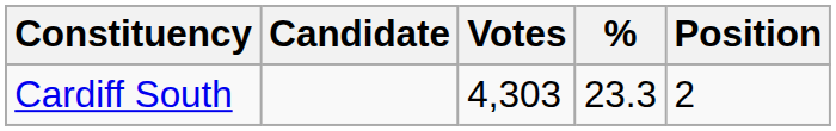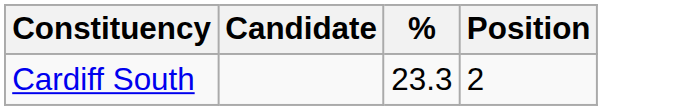 <table class="wikitable sortable">
 <tr>
 <th>Constituency</th>
 <th>Candidate</th>
-<th>Votes</th>
 <th>%</th>
 <th>Position</th>
 </tr>
 <tr>
 <td><a href='#'>Cardiff South</a></td>
 <td></td>
-<td>4,303</td>
 <td>23.3</td>
 <td>2</td>
 </tr>
 </table>
